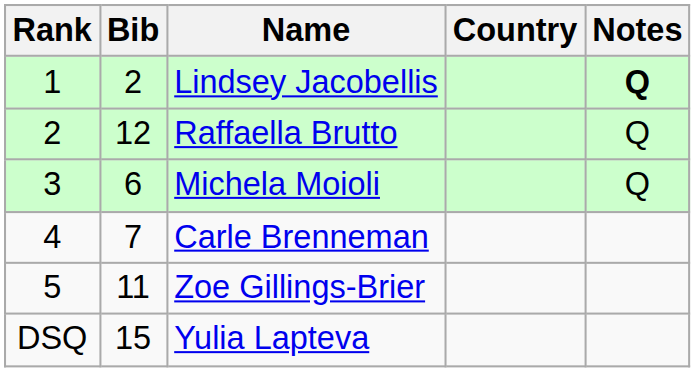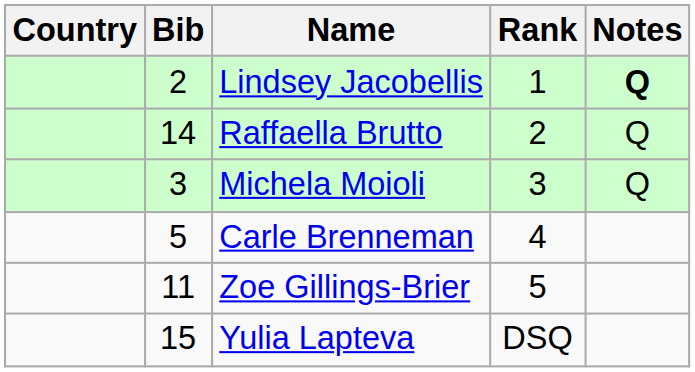 <table class="wikitable" style="text-align:center;">
 <tr>
-<th>Rank</th>
+<th>Country</th>
 <th>Bib</th>
 <th>Name</th>
-<th>Country</th>
+<th>Rank</th>
 <th>Notes</th>
 </tr>
 <tr bgcolor="#ccffcc">
-<td>1</td>
+<td align=left></td>
 <td>2</td>
 <td align=left><a href='#'>Lindsey Jacobellis</a></td>
-<td align=left></td>
+<td>1</td>
 <td><strong>Q</strong></td>
 </tr>
 <tr bgcolor="#ccffcc">
+<td align=left></td>
+<td>14</td>
+<td align=left><a href='#'>Raffaella Brutto</a></td>
 <td>2</td>
-<td>12</td>
-<td align=left><a href='#'>Raffaella Brutto</a></td>
-<td align=left></td>
 <td>Q</td>
 </tr>
 <tr bgcolor="#ccffcc">
+<td align=left></td>
 <td>3</td>
-<td>6</td>
 <td align=left><a href='#'>Michela Moioli</a></td>
-<td align=left></td>
+<td>3</td>
 <td>Q</td>
 </tr>
 <tr>
+<td align=left></td>
+<td>5</td>
+<td align=left><a href='#'>Carle Brenneman</a></td>
 <td>4</td>
-<td>7</td>
-<td align=left><a href='#'>Carle Brenneman</a></td>
-<td align=left></td>
 <td></td>
 </tr>
 <tr>
-<td>5</td>
+<td align=left></td>
 <td>11</td>
 <td align=left><a href='#'>Zoe Gillings-Brier</a></td>
-<td align=left></td>
+<td>5</td>
 <td></td>
 </tr>
 <tr>
-<td>DSQ</td>
+<td align=left></td>
 <td>15</td>
 <td align=left><a href='#'>Yulia Lapteva</a></td>
-<td align=left></td>
+<td>DSQ</td>
 <td></td>
 </tr>
 </table>
